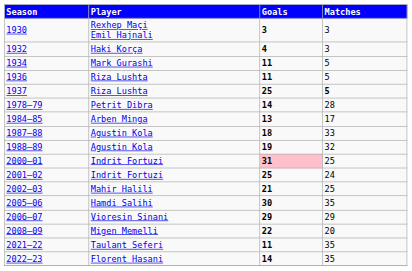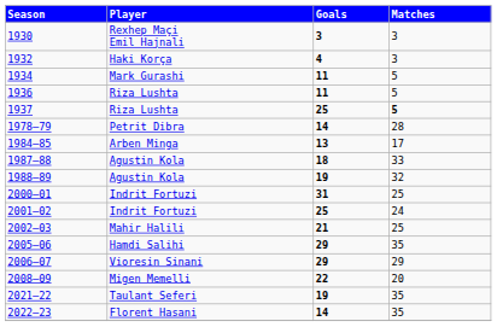 <table class="wikitable" style=" width: 47em; ">
 <tr style="background:blue;color:white">
 <td><strong>Season</strong></td>
 <td><strong>Player</strong></td>
 <td><strong>Goals</strong></td>
 <td><strong>Matches</strong></td>
 </tr>
 <tr>
 <td><a href='#'>1930</a></td>
 <td> <a href='#'>Rexhep Maçi</a><br>  <a href='#'>Emil Hajnali</a></td>
 <td><strong>3</strong></td>
 <td>3</td>
 </tr>
 <tr>
 <td><a href='#'>1932</a></td>
 <td> <a href='#'>Haki Korça</a></td>
 <td><strong>4</strong></td>
 <td>3</td>
 </tr>
 <tr>
 <td><a href='#'>1934</a></td>
 <td> <a href='#'>Mark Gurashi</a></td>
 <td><strong>11</strong></td>
 <td>5</td>
 </tr>
 <tr>
 <td><a href='#'>1936</a></td>
 <td> <a href='#'>Riza Lushta</a></td>
 <td><strong>11</strong></td>
 <td>5</td>
 </tr>
 <tr>
 <td><a href='#'>1937</a></td>
 <td> <a href='#'>Riza Lushta</a></td>
 <td><strong>25</strong></td>
 <td><strong>5</strong></td>
 </tr>
 <tr>
 <td><a href='#'>1978–79</a></td>
 <td> <a href='#'>Petrit Dibra</a></td>
 <td><strong>14</strong></td>
 <td>28</td>
 </tr>
 <tr>
 <td><a href='#'>1984–85</a></td>
 <td> <a href='#'>Arben Minga</a></td>
 <td><strong>13</strong></td>
 <td>17</td>
 </tr>
 <tr>
 <td><a href='#'>1987–88</a></td>
 <td> <a href='#'>Agustin Kola</a></td>
 <td><strong>18</strong></td>
 <td>33</td>
 </tr>
 <tr>
 <td><a href='#'>1988–89</a></td>
 <td> <a href='#'>Agustin Kola</a></td>
 <td><strong>19</strong></td>
 <td>32</td>
 </tr>
 <tr>
 <td><a href='#'>2000–01</a></td>
 <td> <a href='#'>Indrit Fortuzi</a></td>
-<td style="background: pink;"><strong>31</strong></td>
+<td><strong>31</strong></td>
 <td>25</td>
 </tr>
 <tr>
 <td><a href='#'>2001–02</a></td>
 <td> <a href='#'>Indrit Fortuzi</a></td>
 <td><strong>25</strong></td>
 <td>24</td>
 </tr>
 <tr>
 <td><a href='#'>2002–03</a></td>
 <td> <a href='#'>Mahir Halili</a></td>
 <td><strong>21</strong></td>
 <td>25</td>
 </tr>
 <tr>
 <td><a href='#'>2005–06</a></td>
 <td> <a href='#'>Hamdi Salihi</a></td>
-<td><strong>30</strong></td>
+<td><strong>29</strong></td>
 <td>35</td>
 </tr>
 <tr>
 <td><a href='#'>2006–07</a></td>
 <td> <a href='#'>Vioresin Sinani</a></td>
 <td><strong>29</strong></td>
 <td>29</td>
 </tr>
 <tr>
 <td><a href='#'>2008–09</a></td>
 <td> <a href='#'>Migen Memelli</a></td>
 <td><strong>22</strong></td>
 <td>20</td>
 </tr>
 <tr>
 <td><a href='#'>2021–22</a></td>
 <td> <a href='#'>Taulant Seferi</a></td>
-<td><strong>11</strong></td>
+<td><strong>19</strong></td>
 <td>35</td>
 </tr>
 <tr>
 <td><a href='#'>2022–23</a></td>
 <td> <a href='#'>Florent Hasani</a></td>
 <td><strong>14</strong></td>
 <td>35</td>
 </tr>
 <tr>
 </tr>
 </table>
